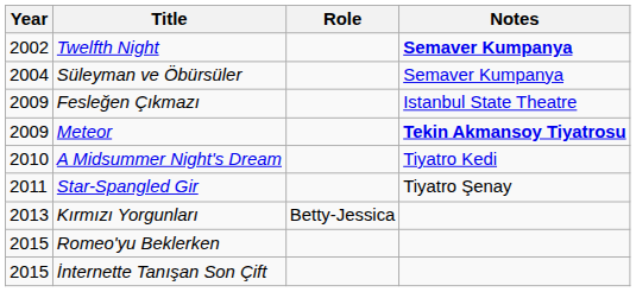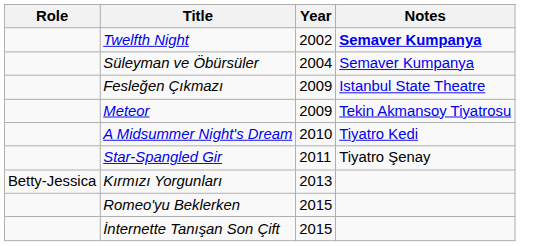 <table class="wikitable sortable">
 <tr>
+<th>Role</th>
+<th>Title</th>
 <th>Year</th>
-<th>Title</th>
-<th>Role</th>
 <th>Notes</th>
 </tr>
 <tr>
+<td></td>
+<td><em><a href='#'>Twelfth Night</a></em></td>
 <td>2002</td>
-<td><em><a href='#'>Twelfth Night</a></em></td>
-<td></td>
 <td><strong><a href='#'>Semaver Kumpanya</a></strong></td>
 </tr>
 <tr>
+<td></td>
+<td><em>Süleyman ve Öbürsüler</em></td>
 <td>2004</td>
-<td><em>Süleyman ve Öbürsüler</em></td>
-<td></td>
 <td><a href='#'>Semaver Kumpanya</a></td>
 </tr>
 <tr>
+<td></td>
+<td><em>Fesleğen Çıkmazı</em></td>
 <td>2009</td>
-<td><em>Fesleğen Çıkmazı</em></td>
-<td></td>
 <td><a href='#'>Istanbul State Theatre</a></td>
 </tr>
 <tr>
+<td></td>
+<td><em><a href='#'>Meteor</a></em></td>
 <td>2009</td>
-<td><em><a href='#'>Meteor</a></em></td>
-<td></td>
-<td><strong><a href='#'>Tekin Akmansoy Tiyatrosu</a></strong></td>
+<td><a href='#'>Tekin Akmansoy Tiyatrosu</a></td>
 </tr>
 <tr>
+<td></td>
+<td><em><a href='#'>A Midsummer Night's Dream</a></em></td>
 <td>2010</td>
-<td><em><a href='#'>A Midsummer Night's Dream</a></em></td>
-<td></td>
 <td><a href='#'>Tiyatro Kedi</a></td>
 </tr>
 <tr>
+<td></td>
+<td><em><a href='#'>Star-Spangled Gir</a></em></td>
 <td>2011</td>
-<td><em><a href='#'>Star-Spangled Gir</a></em></td>
-<td></td>
 <td>Tiyatro Şenay</td>
 </tr>
 <tr>
+<td>Betty-Jessica</td>
+<td><em>Kırmızı Yorgunları</em></td>
 <td>2013</td>
-<td><em>Kırmızı Yorgunları</em></td>
-<td>Betty-Jessica</td>
 <td></td>
 </tr>
 <tr>
+<td></td>
+<td><em>Romeo'yu Beklerken</em></td>
 <td>2015</td>
-<td><em>Romeo'yu Beklerken</em></td>
-<td></td>
 <td></td>
 </tr>
 <tr>
+<td></td>
+<td><em>İnternette Tanışan Son Çift</em></td>
 <td>2015</td>
-<td><em>İnternette Tanışan Son Çift</em></td>
-<td></td>
 <td></td>
 </tr>
 </table>
